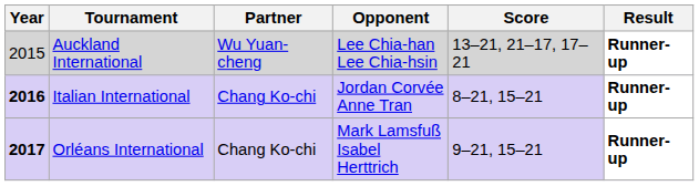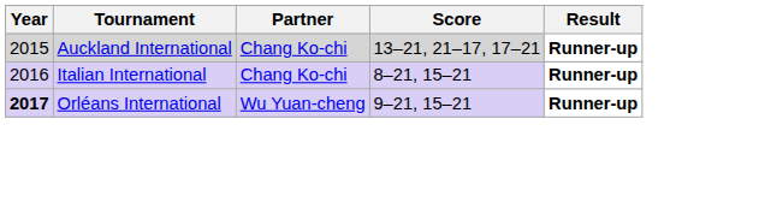 <table class="sortable wikitable" style="font-size: 90%;">
 <tr>
 <th>Year</th>
 <th>Tournament</th>
 <th>Partner</th>
-<th>Opponent</th>
 <th>Score</th>
 <th>Result</th>
 </tr>
 <tr style="background:#D5D5D5">
 <td align="center">2015</td>
 <td align="left"><a href='#'>Auckland International</a></td>
-<td align="left"> <a href='#'>Wu Yuan-cheng</a></td>
-<td align="left"> <a href='#'>Lee Chia-han</a><br> <a href='#'>Lee Chia-hsin</a></td>
+<td align="left"> <a href='#'>Chang Ko-chi</a></td>
 <td align="left">13–21, 21–17, 17–21</td>
 <td style="text-align:left; background:white"> <strong>Runner-up</strong></td>
 </tr>
 <tr style="background:#D8CEF6">
-<td align="center"><strong>2016</strong></td>
+<td align="center">2016</td>
 <td align="left"><a href='#'>Italian International</a></td>
 <td align="left"> <a href='#'>Chang Ko-chi</a></td>
-<td align="left"> <a href='#'>Jordan Corvée</a><br> <a href='#'>Anne Tran</a></td>
 <td align="left">8–21, 15–21</td>
 <td style="text-align:left; background:white"> <strong>Runner-up</strong></td>
 </tr>
 <tr style="background:#D8CEF6">
 <td align="center"><strong>2017</strong></td>
 <td align="left"><a href='#'>Orléans International</a></td>
-<td align="left"> Chang Ko-chi</td>
-<td align="left"> <a href='#'>Mark Lamsfuß</a><br> <a href='#'>Isabel Herttrich</a></td>
+<td align="left"> <a href='#'>Wu Yuan-cheng</a></td>
 <td align="left">9–21, 15–21</td>
 <td style="text-align:left; background:white"> <strong>Runner-up</strong></td>
 </tr>
 </table>
